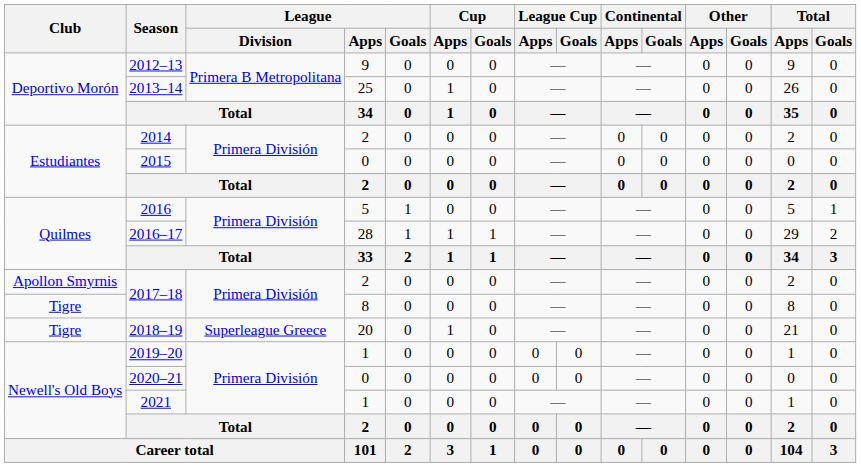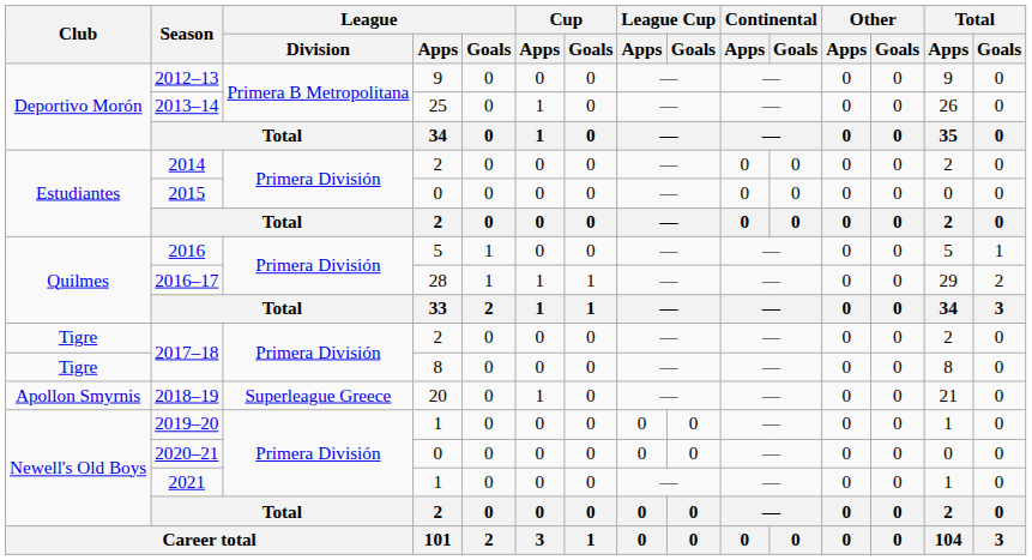 <table class="wikitable" style="text-align:center">
 <tr>
 <th rowspan="2">Club</th>
 <th rowspan="2">Season</th>
 <th colspan="3">League</th>
 <th colspan="2">Cup</th>
 <th colspan="2">League Cup</th>
 <th colspan="2">Continental</th>
 <th colspan="2">Other</th>
 <th colspan="2">Total</th>
 </tr>
 <tr>
 <th>Division</th>
 <th>Apps</th>
 <th>Goals</th>
 <th>Apps</th>
 <th>Goals</th>
 <th>Apps</th>
 <th>Goals</th>
 <th>Apps</th>
 <th>Goals</th>
 <th>Apps</th>
 <th>Goals</th>
 <th>Apps</th>
 <th>Goals</th>
 </tr>
 <tr>
 <td rowspan="3"><a href='#'>Deportivo Morón</a></td>
 <td><a href='#'>2012–13</a></td>
 <td rowspan="2"><a href='#'>Primera B Metropolitana</a></td>
 <td>9</td>
 <td>0</td>
 <td>0</td>
 <td>0</td>
 <td colspan="2">—</td>
 <td colspan="2">—</td>
 <td>0</td>
 <td>0</td>
 <td>9</td>
 <td>0</td>
 </tr>
 <tr>
 <td><a href='#'>2013–14</a></td>
 <td>25</td>
 <td>0</td>
 <td>1</td>
 <td>0</td>
 <td colspan="2">—</td>
 <td colspan="2">—</td>
 <td>0</td>
 <td>0</td>
 <td>26</td>
 <td>0</td>
 </tr>
 <tr>
 <th colspan="2">Total</th>
 <th>34</th>
 <th>0</th>
 <th>1</th>
 <th>0</th>
 <th colspan="2">—</th>
 <th colspan="2">—</th>
 <th>0</th>
 <th>0</th>
 <th>35</th>
 <th>0</th>
 </tr>
 <tr>
 <td rowspan="3"><a href='#'>Estudiantes</a></td>
 <td><a href='#'>2014</a></td>
 <td rowspan="2"><a href='#'>Primera División</a></td>
 <td>2</td>
 <td>0</td>
 <td>0</td>
 <td>0</td>
 <td colspan="2">—</td>
 <td>0</td>
 <td>0</td>
 <td>0</td>
 <td>0</td>
 <td>2</td>
 <td>0</td>
 </tr>
 <tr>
 <td><a href='#'>2015</a></td>
 <td>0</td>
 <td>0</td>
 <td>0</td>
 <td>0</td>
 <td colspan="2">—</td>
 <td>0</td>
 <td>0</td>
 <td>0</td>
 <td>0</td>
 <td>0</td>
 <td>0</td>
 </tr>
 <tr>
 <th colspan="2">Total</th>
 <th>2</th>
 <th>0</th>
 <th>0</th>
 <th>0</th>
 <th colspan="2">—</th>
 <th>0</th>
 <th>0</th>
 <th>0</th>
 <th>0</th>
 <th>2</th>
 <th>0</th>
 </tr>
 <tr>
 <td rowspan="3"><a href='#'>Quilmes</a></td>
 <td><a href='#'>2016</a></td>
 <td rowspan="2"><a href='#'>Primera División</a></td>
 <td>5</td>
 <td>1</td>
 <td>0</td>
 <td>0</td>
 <td colspan="2">—</td>
 <td colspan="2">—</td>
 <td>0</td>
 <td>0</td>
 <td>5</td>
 <td>1</td>
 </tr>
 <tr>
 <td><a href='#'>2016–17</a></td>
 <td>28</td>
 <td>1</td>
 <td>1</td>
 <td>1</td>
 <td colspan="2">—</td>
 <td colspan="2">—</td>
 <td>0</td>
 <td>0</td>
 <td>29</td>
 <td>2</td>
 </tr>
 <tr>
 <th colspan="2">Total</th>
 <th>33</th>
 <th>2</th>
 <th>1</th>
 <th>1</th>
 <th colspan="2">—</th>
 <th colspan="2">—</th>
 <th>0</th>
 <th>0</th>
 <th>34</th>
 <th>3</th>
 </tr>
 <tr>
-<td rowspan="1"><a href='#'>Apollon Smyrnis</a></td>
+<td rowspan="1"><a href='#'>Tigre</a></td>
 <td rowspan="2"><a href='#'>2017–18</a></td>
 <td rowspan="2"><a href='#'>Primera División</a></td>
 <td>2</td>
 <td>0</td>
 <td>0</td>
 <td>0</td>
 <td colspan="2">—</td>
 <td colspan="2">—</td>
 <td>0</td>
 <td>0</td>
 <td>2</td>
 <td>0</td>
 </tr>
 <tr>
 <td rowspan="1"><a href='#'>Tigre</a></td>
 <td>8</td>
 <td>0</td>
 <td>0</td>
 <td>0</td>
 <td colspan="2">—</td>
 <td colspan="2">—</td>
 <td>0</td>
 <td>0</td>
 <td>8</td>
 <td>0</td>
 </tr>
 <tr>
-<td rowspan="1"><a href='#'>Tigre</a></td>
+<td rowspan="1"><a href='#'>Apollon Smyrnis</a></td>
 <td><a href='#'>2018–19</a></td>
 <td rowspan="1"><a href='#'>Superleague Greece</a></td>
 <td>20</td>
 <td>0</td>
 <td>1</td>
 <td>0</td>
 <td colspan="2">—</td>
 <td colspan="2">—</td>
 <td>0</td>
 <td>0</td>
 <td>21</td>
 <td>0</td>
 </tr>
 <tr>
 <td rowspan="4"><a href='#'>Newell's Old Boys</a></td>
 <td><a href='#'>2019–20</a></td>
 <td rowspan="3"><a href='#'>Primera División</a></td>
 <td>1</td>
 <td>0</td>
 <td>0</td>
 <td>0</td>
 <td>0</td>
 <td>0</td>
 <td colspan="2">—</td>
 <td>0</td>
 <td>0</td>
 <td>1</td>
 <td>0</td>
 </tr>
 <tr>
 <td><a href='#'>2020–21</a></td>
 <td>0</td>
 <td>0</td>
 <td>0</td>
 <td>0</td>
 <td>0</td>
 <td>0</td>
 <td colspan="2">—</td>
 <td>0</td>
 <td>0</td>
 <td>0</td>
 <td>0</td>
 </tr>
 <tr>
 <td><a href='#'>2021</a></td>
 <td>1</td>
 <td>0</td>
 <td>0</td>
 <td>0</td>
 <td colspan="2">—</td>
 <td colspan="2">—</td>
 <td>0</td>
 <td>0</td>
 <td>1</td>
 <td>0</td>
 </tr>
 <tr>
 <th colspan="2">Total</th>
 <th>2</th>
 <th>0</th>
 <th>0</th>
 <th>0</th>
 <th>0</th>
 <th>0</th>
 <th colspan="2">—</th>
 <th>0</th>
 <th>0</th>
 <th>2</th>
 <th>0</th>
 </tr>
 <tr>
 <th colspan="3">Career total</th>
 <th>101</th>
 <th>2</th>
 <th>3</th>
 <th>1</th>
 <th>0</th>
 <th>0</th>
 <th>0</th>
 <th>0</th>
 <th>0</th>
 <th>0</th>
 <th>104</th>
 <th>3</th>
 </tr>
 </table>
